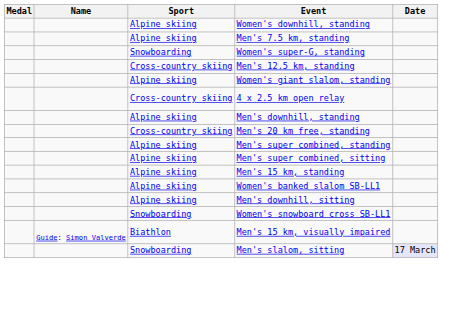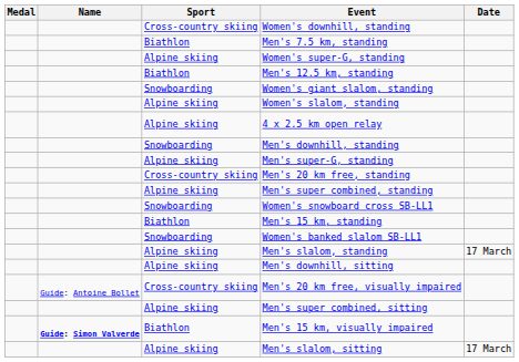 <table class="wikitable sortable" style="font-size:95%">
 <tr>
 <th>Medal</th>
 <th>Name</th>
 <th>Sport</th>
 <th>Event</th>
 <th>Date</th>
 </tr>
 <tr>
 <td></td>
 <td></td>
-<td><a href='#'>Alpine skiing</a></td>
+<td><a href='#'>Cross-country skiing</a></td>
 <td><a href='#'>Women's downhill, standing</a></td>
 <td></td>
 </tr>
 <tr>
 <td></td>
 <td></td>
-<td><a href='#'>Alpine skiing</a></td>
+<td><a href='#'>Biathlon</a></td>
 <td><a href='#'>Men's 7.5 km, standing</a></td>
 <td></td>
 </tr>
 <tr>
 <td></td>
 <td></td>
-<td><a href='#'>Snowboarding</a></td>
+<td><a href='#'>Alpine skiing</a></td>
 <td><a href='#'>Women's super-G, standing</a></td>
 <td></td>
 </tr>
 <tr>
 <td></td>
 <td></td>
-<td><a href='#'>Cross-country skiing</a></td>
+<td><a href='#'>Biathlon</a></td>
 <td><a href='#'>Men's 12.5 km, standing</a></td>
 <td></td>
 </tr>
 <tr>
 <td></td>
 <td></td>
-<td><a href='#'>Alpine skiing</a></td>
+<td><a href='#'>Snowboarding</a></td>
 <td><a href='#'>Women's giant slalom, standing</a></td>
 <td></td>
 </tr>
 <tr>
 <td></td>
+<td></td>
+<td><a href='#'>Alpine skiing</a></td>
+<td><a href='#'>Women's slalom, standing</a></td>
+<td></td>
+</tr>
+<tr>
+<td></td>
 <td><br><br></td>
-<td><a href='#'>Cross-country skiing</a></td>
+<td><a href='#'>Alpine skiing</a></td>
 <td><a href='#'>4 x 2.5 km open relay</a></td>
 <td></td>
 </tr>
 <tr>
 <td></td>
 <td></td>
+<td><a href='#'>Snowboarding</a></td>
+<td><a href='#'>Men's downhill, standing</a></td>
+<td></td>
+</tr>
+<tr>
+<td></td>
+<td></td>
 <td><a href='#'>Alpine skiing</a></td>
-<td><a href='#'>Men's downhill, standing</a></td>
+<td><a href='#'>Men's super-G, standing</a></td>
 <td></td>
 </tr>
 <tr>
 <td></td>
 <td></td>
 <td><a href='#'>Cross-country skiing</a></td>
 <td><a href='#'>Men's 20 km free, standing</a></td>
 <td></td>
 </tr>
 <tr>
 <td></td>
 <td></td>
 <td><a href='#'>Alpine skiing</a></td>
 <td><a href='#'>Men's super combined, standing</a></td>
 <td></td>
 </tr>
 <tr>
 <td></td>
 <td></td>
-<td><a href='#'>Alpine skiing</a></td>
-<td><a href='#'>Men's super combined, sitting</a></td>
+<td><a href='#'>Snowboarding</a></td>
+<td><a href='#'>Women's snowboard cross SB-LL1</a></td>
+<td></td>
+</tr>
+<tr>
+<td></td>
+<td></td>
+<td><a href='#'>Biathlon</a></td>
+<td><a href='#'>Men's 15 km, standing</a></td>
+<td></td>
+</tr>
+<tr>
+<td></td>
+<td></td>
+<td><a href='#'>Snowboarding</a></td>
+<td><a href='#'>Women's banked slalom SB-LL1</a></td>
 <td></td>
 </tr>
 <tr>
 <td></td>
 <td></td>
 <td><a href='#'>Alpine skiing</a></td>
-<td><a href='#'>Men's 15 km, standing</a></td>
-<td></td>
-</tr>
-<tr>
-<td></td>
-<td></td>
-<td><a href='#'>Alpine skiing</a></td>
-<td><a href='#'>Women's banked slalom SB-LL1</a></td>
-<td></td>
+<td><a href='#'>Men's slalom, standing</a></td>
+<td>17 March</td>
 </tr>
 <tr>
 <td></td>
 <td></td>
 <td><a href='#'>Alpine skiing</a></td>
 <td><a href='#'>Men's downhill, sitting</a></td>
 <td></td>
 </tr>
 <tr>
 <td></td>
-<td></td>
-<td><a href='#'>Snowboarding</a></td>
-<td><a href='#'>Women's snowboard cross SB-LL1</a></td>
+<td><br><small><a href='#'>Guide</a>: <a href='#'>Antoine Bollet</a></small></td>
+<td><a href='#'>Cross-country skiing</a></td>
+<td><a href='#'>Men's 20 km free, visually impaired</a></td>
 <td></td>
 </tr>
 <tr>
 <td></td>
-<td><br><small><a href='#'>Guide</a>: <a href='#'>Simon Valverde</a></small></td>
+<td></td>
+<td><a href='#'>Alpine skiing</a></td>
+<td><a href='#'>Men's super combined, sitting</a></td>
+<td></td>
+</tr>
+<tr>
+<td></td>
+<td><strong><br><small><a href='#'>Guide</a>: <a href='#'>Simon Valverde</a></small></strong></td>
 <td><a href='#'>Biathlon</a></td>
 <td><a href='#'>Men's 15 km, visually impaired</a></td>
 <td></td>
 </tr>
 <tr>
 <td></td>
 <td></td>
-<td><a href='#'>Snowboarding</a></td>
+<td><a href='#'>Alpine skiing</a></td>
 <td><a href='#'>Men's slalom, sitting</a></td>
-<td style="background: lavender;">17 March</td>
+<td>17 March</td>
 </tr>
 </table>
